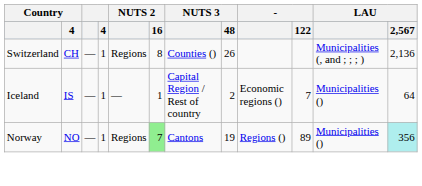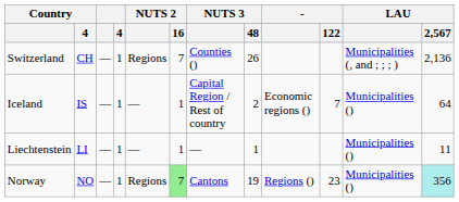 <table class="wikitable">
 <tr style="background:#ddd;">
 <th colspan=2>Country</th>
 <th colspan=2></th>
 <th colspan=2>NUTS 2</th>
 <th colspan=2>NUTS 3</th>
 <th colspan=2>-</th>
 <th colspan=2>LAU</th>
 </tr>
 <tr style="background:#abcdef">
 <th></th>
 <th align=right>4</th>
 <th></th>
 <th align=right>4</th>
 <th></th>
 <th align=right>16</th>
 <th></th>
 <th align=right>48</th>
 <th></th>
 <th align=right>122</th>
 <th></th>
 <th align=right>2,567</th>
 </tr>
 <tr>
 <td>Switzerland</td>
 <td><a href='#'>CH</a></td>
 <td>—</td>
 <td align=right>1</td>
 <td>Regions</td>
-<td align=right>8</td>
+<td align=right>7</td>
 <td><a href='#'>Counties</a> ()</td>
 <td align=right>26</td>
 <td></td>
 <td align=right></td>
 <td><a href='#'>Municipalities</a> (,  and ; ; ; )</td>
 <td align=right>2,136</td>
 </tr>
 <tr>
 <td>Iceland</td>
 <td><a href='#'>IS</a></td>
 <td>—</td>
 <td align=right>1</td>
 <td>—</td>
 <td align=right>1</td>
 <td><a href='#'>Capital Region</a> / Rest of country</td>
 <td align=right>2</td>
 <td>Economic regions ()</td>
 <td align=right>7</td>
 <td><a href='#'>Municipalities</a> ()</td>
 <td align=right>64</td>
 </tr>
 <tr>
+<td>Liechtenstein</td>
+<td><a href='#'>LI</a></td>
+<td>—</td>
+<td align=right>1</td>
+<td>—</td>
+<td align=right>1</td>
+<td>—</td>
+<td align=right>1</td>
+<td></td>
+<td align=right></td>
+<td><a href='#'>Municipalities</a> ()</td>
+<td align=right>11</td>
+</tr>
+<tr>
 <td>Norway</td>
 <td><a href='#'>NO</a></td>
 <td>—</td>
 <td align=right>1</td>
 <td>Regions</td>
 <td align=right style="background: lightgreen;">7</td>
 <td><a href='#'>Cantons</a></td>
 <td align=right>19</td>
 <td><a href='#'>Regions</a> ()</td>
-<td align=right>89</td>
+<td align=right>23</td>
 <td><a href='#'>Municipalities</a> ()</td>
 <td align=right style="background: paleturquoise;">356</td>
 </tr>
 </table>
